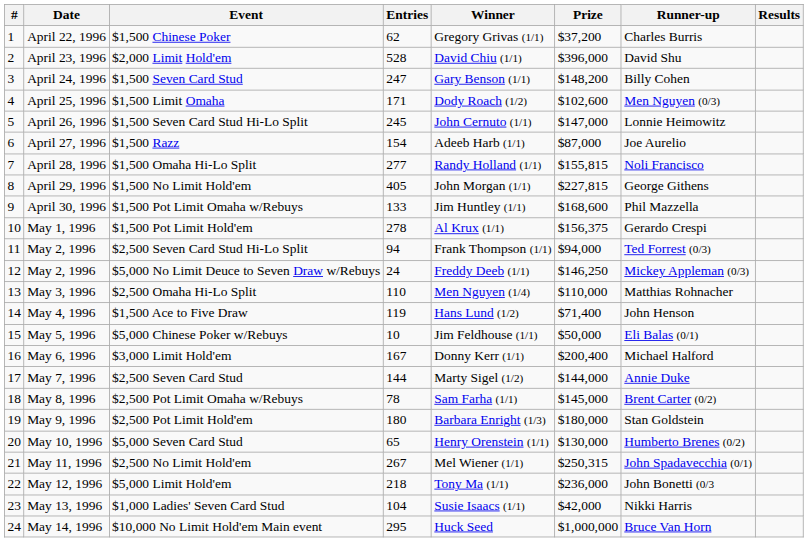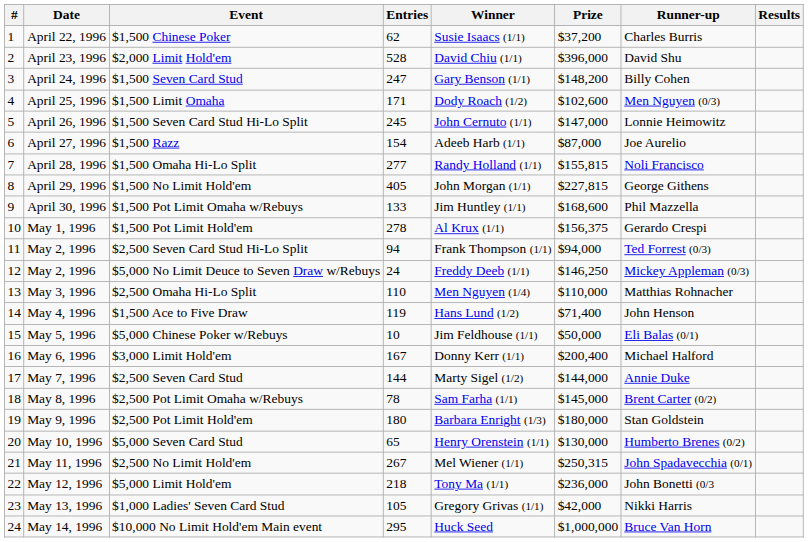 <table class="wikitable sortable">
 <tr>
 <th>#</th>
 <th>Date</th>
 <th bgcolor="#FFEBAD">Event</th>
 <th>Entries</th>
 <th bgcolor="#FFEBAD">Winner</th>
 <th bgcolor="#FFEBAD">Prize</th>
 <th bgcolor="#FFEBAD">Runner-up</th>
 <th>Results</th>
 </tr>
 <tr>
 <td>1</td>
 <td>April 22, 1996</td>
 <td>$1,500 <a href='#'>Chinese Poker</a></td>
 <td>62</td>
-<td>Gregory Grivas <small>(1/1)</small></td>
+<td><a href='#'>Susie Isaacs</a> <small>(1/1)</small></td>
 <td>$37,200</td>
 <td>Charles Burris</td>
 <td></td>
 </tr>
 <tr>
 <td>2</td>
 <td>April 23, 1996</td>
 <td>$2,000 <a href='#'>Limit</a> <a href='#'>Hold'em</a></td>
 <td>528</td>
 <td><a href='#'>David Chiu</a> <small>(1/1)</small></td>
 <td>$396,000</td>
 <td>David Shu</td>
 <td></td>
 </tr>
 <tr>
 <td>3</td>
 <td>April 24, 1996</td>
 <td>$1,500 <a href='#'>Seven Card Stud</a></td>
 <td>247</td>
 <td><a href='#'>Gary Benson</a> <small>(1/1)</small></td>
 <td>$148,200</td>
 <td>Billy Cohen</td>
 <td></td>
 </tr>
 <tr>
 <td>4</td>
 <td>April 25, 1996</td>
 <td>$1,500 Limit <a href='#'>Omaha</a></td>
 <td>171</td>
 <td><a href='#'>Dody Roach</a> <small>(1/2)</small></td>
 <td>$102,600</td>
 <td><a href='#'>Men Nguyen</a> <small>(0/3)</small></td>
 <td></td>
 </tr>
 <tr>
 <td>5</td>
 <td>April 26, 1996</td>
 <td>$1,500 Seven Card Stud Hi-Lo Split</td>
 <td>245</td>
 <td><a href='#'>John Cernuto</a> <small>(1/1)</small></td>
 <td>$147,000</td>
 <td>Lonnie Heimowitz</td>
 <td></td>
 </tr>
 <tr>
 <td>6</td>
 <td>April 27, 1996</td>
 <td>$1,500 <a href='#'>Razz</a></td>
 <td>154</td>
 <td>Adeeb Harb <small>(1/1)</small></td>
 <td>$87,000</td>
 <td>Joe Aurelio</td>
 <td></td>
 </tr>
 <tr>
 <td>7</td>
 <td>April 28, 1996</td>
 <td>$1,500 Omaha Hi-Lo Split</td>
 <td>277</td>
 <td><a href='#'>Randy Holland</a> <small>(1/1)</small></td>
 <td>$155,815</td>
 <td><a href='#'>Noli Francisco</a></td>
 <td></td>
 </tr>
 <tr>
 <td>8</td>
 <td>April 29, 1996</td>
 <td>$1,500 No Limit Hold'em</td>
 <td>405</td>
 <td>John Morgan <small>(1/1)</small></td>
 <td>$227,815</td>
 <td>George Githens</td>
 <td></td>
 </tr>
 <tr>
 <td>9</td>
 <td>April 30, 1996</td>
 <td>$1,500 Pot Limit Omaha w/Rebuys</td>
 <td>133</td>
 <td>Jim Huntley <small>(1/1)</small></td>
 <td>$168,600</td>
 <td>Phil Mazzella</td>
 <td></td>
 </tr>
 <tr>
 <td>10</td>
 <td>May 1, 1996</td>
 <td>$1,500 Pot Limit Hold'em</td>
 <td>278</td>
 <td><a href='#'>Al Krux</a> <small>(1/1)</small></td>
 <td>$156,375</td>
 <td>Gerardo Crespi</td>
 <td></td>
 </tr>
 <tr>
 <td>11</td>
 <td>May 2, 1996</td>
 <td>$2,500 Seven Card Stud Hi-Lo Split</td>
 <td>94</td>
 <td>Frank Thompson <small>(1/1)</small></td>
 <td>$94,000</td>
 <td><a href='#'>Ted Forrest</a> <small>(0/3)</small></td>
 <td></td>
 </tr>
 <tr>
 <td>12</td>
 <td>May 2, 1996</td>
 <td>$5,000 No Limit Deuce to Seven <a href='#'>Draw</a> w/Rebuys</td>
 <td>24</td>
 <td><a href='#'>Freddy Deeb</a> <small>(1/1)</small></td>
 <td>$146,250</td>
 <td><a href='#'>Mickey Appleman</a> <small>(0/3)</small></td>
 <td></td>
 </tr>
 <tr>
 <td>13</td>
 <td>May 3, 1996</td>
 <td>$2,500 Omaha Hi-Lo Split</td>
 <td>110</td>
 <td><a href='#'>Men Nguyen</a> <small>(1/4)</small></td>
 <td>$110,000</td>
 <td>Matthias Rohnacher</td>
 <td></td>
 </tr>
 <tr>
 <td>14</td>
 <td>May 4, 1996</td>
 <td>$1,500 Ace to Five Draw</td>
 <td>119</td>
 <td><a href='#'>Hans Lund</a> <small>(1/2)</small></td>
 <td>$71,400</td>
 <td>John Henson</td>
 <td></td>
 </tr>
 <tr>
 <td>15</td>
 <td>May 5, 1996</td>
 <td>$5,000 Chinese Poker w/Rebuys</td>
 <td>10</td>
 <td>Jim Feldhouse <small>(1/1)</small></td>
 <td>$50,000</td>
 <td><a href='#'>Eli Balas</a> <small>(0/1)</small></td>
 <td></td>
 </tr>
 <tr>
 <td>16</td>
 <td>May 6, 1996</td>
 <td>$3,000 Limit Hold'em</td>
 <td>167</td>
 <td>Donny Kerr <small>(1/1)</small></td>
 <td>$200,400</td>
 <td>Michael Halford</td>
 <td></td>
 </tr>
 <tr>
 <td>17</td>
 <td>May 7, 1996</td>
 <td>$2,500 Seven Card Stud</td>
 <td>144</td>
 <td>Marty Sigel <small>(1/2)</small></td>
 <td>$144,000</td>
 <td><a href='#'>Annie Duke</a></td>
 <td></td>
 </tr>
 <tr>
 <td>18</td>
 <td>May 8, 1996</td>
 <td>$2,500 Pot Limit Omaha w/Rebuys</td>
 <td>78</td>
 <td><a href='#'>Sam Farha</a> <small>(1/1)</small></td>
 <td>$145,000</td>
 <td><a href='#'>Brent Carter</a> <small>(0/2)</small></td>
 <td></td>
 </tr>
 <tr>
 <td>19</td>
 <td>May 9, 1996</td>
 <td>$2,500 Pot Limit Hold'em</td>
 <td>180</td>
 <td><a href='#'>Barbara Enright</a> <small>(1/3)</small></td>
 <td>$180,000</td>
 <td>Stan Goldstein</td>
 <td></td>
 </tr>
 <tr>
 <td>20</td>
 <td>May 10, 1996</td>
 <td>$5,000 Seven Card Stud</td>
 <td>65</td>
 <td><a href='#'>Henry Orenstein</a> <small>(1/1)</small></td>
 <td>$130,000</td>
 <td><a href='#'>Humberto Brenes</a> <small>(0/2)</small></td>
 <td></td>
 </tr>
 <tr>
 <td>21</td>
 <td>May 11, 1996</td>
 <td>$2,500 No Limit Hold'em</td>
 <td>267</td>
 <td>Mel Wiener <small>(1/1)</small></td>
 <td>$250,315</td>
 <td><a href='#'>John Spadavecchia</a> <small>(0/1)</small></td>
 <td></td>
 </tr>
 <tr>
 <td>22</td>
 <td>May 12, 1996</td>
 <td>$5,000 Limit Hold'em</td>
 <td>218</td>
 <td><a href='#'>Tony Ma</a> <small>(1/1)</small></td>
 <td>$236,000</td>
 <td>John Bonetti <small>(0/3</small></td>
 <td></td>
 </tr>
 <tr>
 <td>23</td>
 <td>May 13, 1996</td>
 <td>$1,000 Ladies' Seven Card Stud</td>
-<td>104</td>
-<td><a href='#'>Susie Isaacs</a> <small>(1/1)</small></td>
+<td>105</td>
+<td>Gregory Grivas <small>(1/1)</small></td>
 <td>$42,000</td>
 <td>Nikki Harris</td>
 <td></td>
 </tr>
 <tr>
 <td>24</td>
 <td>May 14, 1996</td>
 <td>$10,000 No Limit Hold'em Main event</td>
 <td>295</td>
 <td><a href='#'>Huck Seed</a></td>
 <td>$1,000,000</td>
 <td><a href='#'>Bruce Van Horn</a></td>
 <td></td>
 </tr>
 </table>
